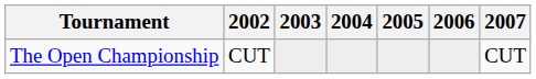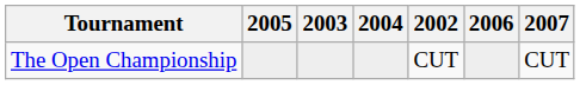 <table class="wikitable" style="font-size:95%;text-align:center;">
 <tr>
 <th>Tournament</th>
-<th>2002</th>
+<th>2005</th>
 <th>2003</th>
 <th>2004</th>
-<th>2005</th>
+<th>2002</th>
 <th>2006</th>
 <th>2007</th>
 </tr>
 <tr>
 <td><a href='#'>The Open Championship</a></td>
-<td>CUT</td>
-<td style="background:#eeeeee;"></td>
 <td style="background:#eeeeee;"></td>
 <td style="background:#eeeeee;"></td>
 <td style="background:#eeeeee;"></td>
 <td>CUT</td>
+<td style="background:#eeeeee;"></td>
+<td>CUT</td>
 </tr>
 </table>
